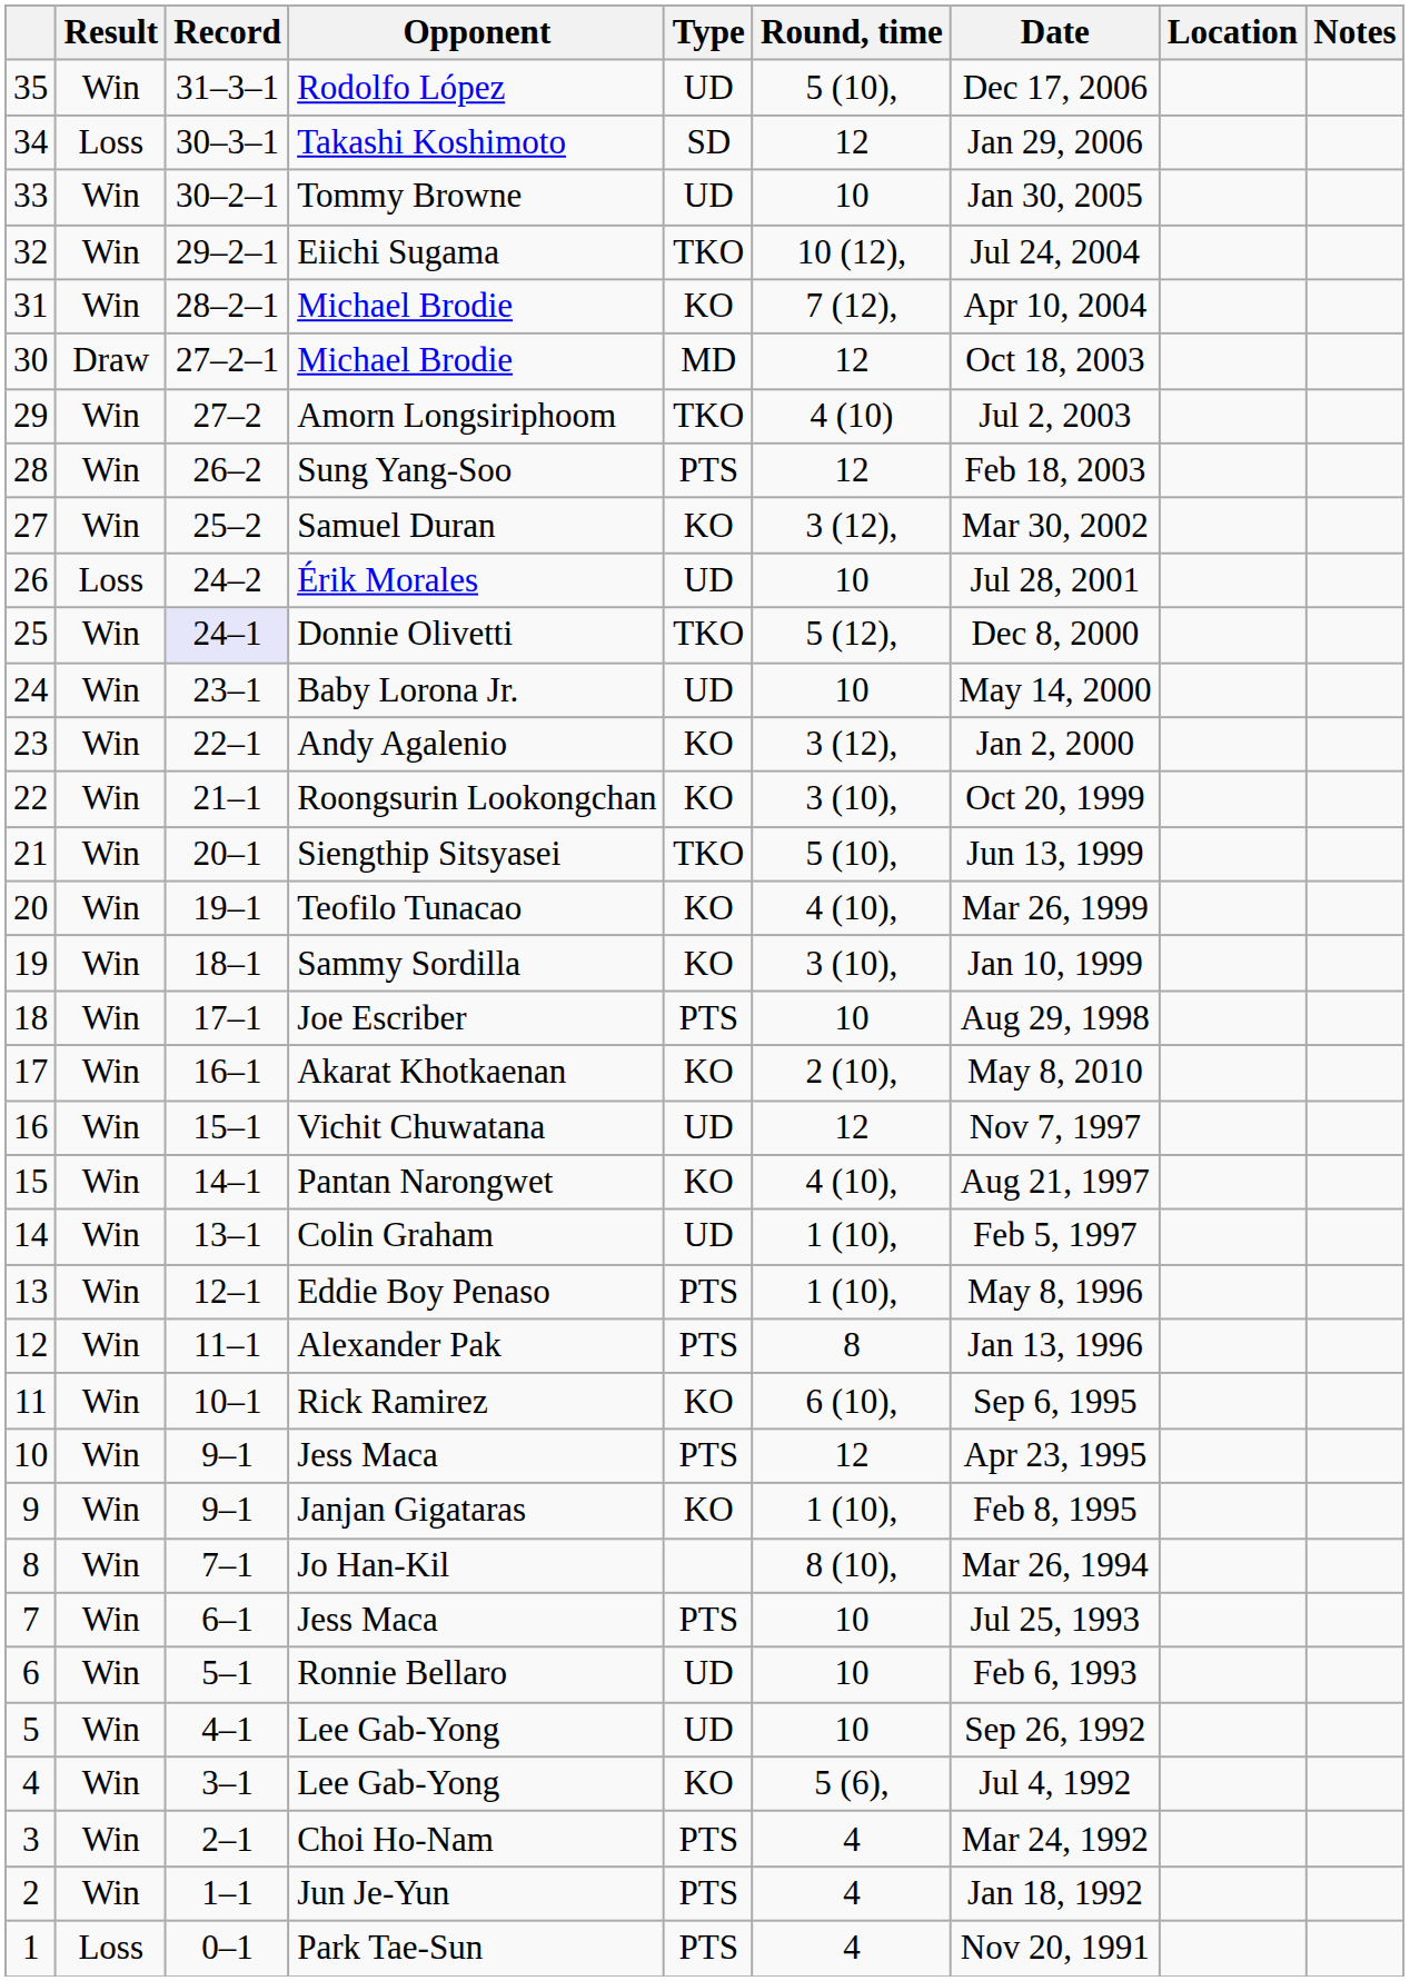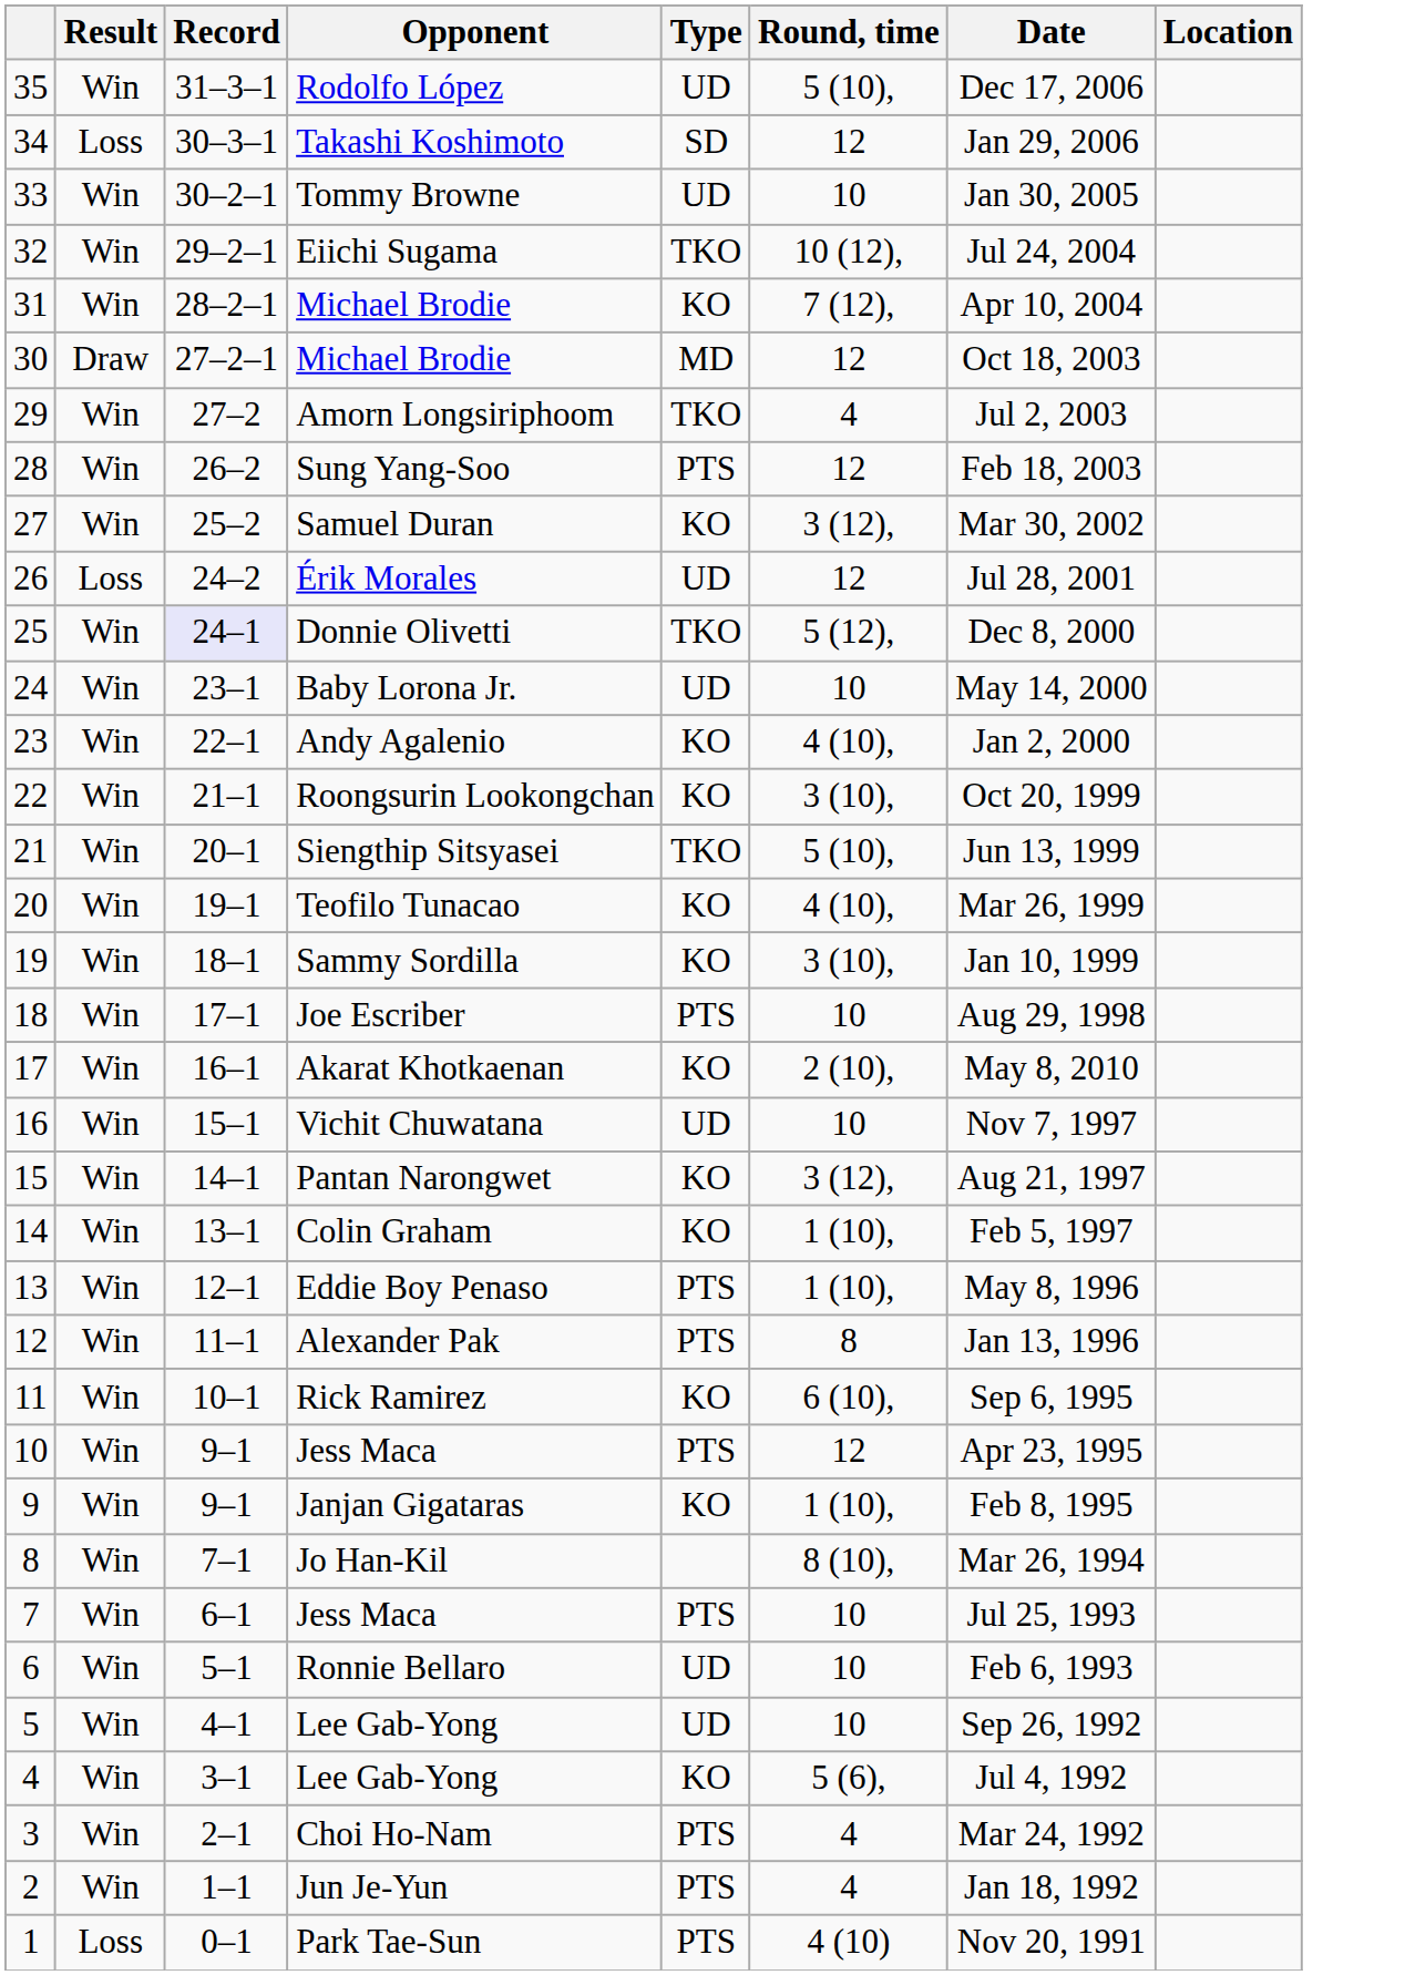 <table class="wikitable" style="text-align:center">
 <tr>
 <th></th>
 <th>Result</th>
 <th>Record</th>
 <th>Opponent</th>
 <th>Type</th>
 <th>Round, time</th>
 <th>Date</th>
 <th>Location</th>
-<th>Notes</th>
 </tr>
 <tr>
 <td>35</td>
 <td>Win</td>
 <td>31–3–1</td>
 <td align=left><a href='#'>Rodolfo López</a></td>
 <td>UD</td>
 <td>5 (10), </td>
 <td>Dec 17, 2006</td>
-<td align=left></td>
 <td align=left></td>
 </tr>
 <tr>
 <td>34</td>
 <td>Loss</td>
 <td>30–3–1</td>
 <td align=left><a href='#'>Takashi Koshimoto</a></td>
 <td>SD</td>
 <td>12</td>
 <td>Jan 29, 2006</td>
 <td align=left></td>
-<td align=left></td>
 </tr>
 <tr>
 <td>33</td>
 <td>Win</td>
 <td>30–2–1</td>
 <td align=left>Tommy Browne</td>
 <td>UD</td>
 <td>10</td>
 <td>Jan 30, 2005</td>
-<td align=left></td>
 <td align=left></td>
 </tr>
 <tr>
 <td>32</td>
 <td>Win</td>
 <td>29–2–1</td>
 <td align=left>Eiichi Sugama</td>
 <td>TKO</td>
 <td>10 (12), </td>
 <td>Jul 24, 2004</td>
 <td align=left></td>
-<td align=left></td>
 </tr>
 <tr>
 <td>31</td>
 <td>Win</td>
 <td>28–2–1</td>
 <td align=left><a href='#'>Michael Brodie</a></td>
 <td>KO</td>
 <td>7 (12), </td>
 <td>Apr 10, 2004</td>
-<td align=left></td>
 <td align=left></td>
 </tr>
 <tr>
 <td>30</td>
 <td>Draw</td>
 <td>27–2–1</td>
 <td align=left><a href='#'>Michael Brodie</a></td>
 <td>MD</td>
 <td>12</td>
 <td>Oct 18, 2003</td>
 <td align=left></td>
-<td align=left></td>
 </tr>
 <tr>
 <td>29</td>
 <td>Win</td>
 <td>27–2</td>
 <td align=left>Amorn Longsiriphoom</td>
 <td>TKO</td>
-<td>4 (10)</td>
+<td>4</td>
 <td>Jul 2, 2003</td>
-<td align=left></td>
 <td align=left></td>
 </tr>
 <tr>
 <td>28</td>
 <td>Win</td>
 <td>26–2</td>
 <td align=left>Sung Yang-Soo</td>
 <td>PTS</td>
 <td>12</td>
 <td>Feb 18, 2003</td>
 <td align=left></td>
-<td align=left></td>
 </tr>
 <tr>
 <td>27</td>
 <td>Win</td>
 <td>25–2</td>
 <td align=left>Samuel Duran</td>
 <td>KO</td>
 <td>3 (12), </td>
 <td>Mar 30, 2002</td>
 <td align=left></td>
-<td align=left></td>
 </tr>
 <tr>
 <td>26</td>
 <td>Loss</td>
 <td>24–2</td>
 <td align=left><a href='#'>Érik Morales</a></td>
 <td>UD</td>
-<td>10</td>
+<td>12</td>
 <td>Jul 28, 2001</td>
-<td align=left></td>
 <td align=left></td>
 </tr>
 <tr>
 <td>25</td>
 <td>Win</td>
 <td style="background: lavender;">24–1</td>
 <td align=left>Donnie Olivetti</td>
 <td>TKO</td>
 <td>5 (12), </td>
 <td>Dec 8, 2000</td>
 <td align=left></td>
-<td align=left></td>
 </tr>
 <tr>
 <td>24</td>
 <td>Win</td>
 <td>23–1</td>
 <td align=left>Baby Lorona Jr.</td>
 <td>UD</td>
 <td>10</td>
 <td>May 14, 2000</td>
 <td align=left></td>
-<td align=left></td>
 </tr>
 <tr>
 <td>23</td>
 <td>Win</td>
 <td>22–1</td>
 <td align=left>Andy Agalenio</td>
 <td>KO</td>
-<td>3 (12), </td>
+<td>4 (10), </td>
 <td>Jan 2, 2000</td>
-<td align=left></td>
 <td align=left></td>
 </tr>
 <tr>
 <td>22</td>
 <td>Win</td>
 <td>21–1</td>
 <td align=left>Roongsurin Lookongchan</td>
 <td>KO</td>
 <td>3 (10), </td>
 <td>Oct 20, 1999</td>
 <td align=left></td>
-<td align=left></td>
 </tr>
 <tr>
 <td>21</td>
 <td>Win</td>
 <td>20–1</td>
 <td align=left>Siengthip Sitsyasei</td>
 <td>TKO</td>
 <td>5 (10), </td>
 <td>Jun 13, 1999</td>
-<td align=left></td>
 <td align=left></td>
 </tr>
 <tr>
 <td>20</td>
 <td>Win</td>
 <td>19–1</td>
 <td align=left>Teofilo Tunacao</td>
 <td>KO</td>
 <td>4 (10), </td>
 <td>Mar 26, 1999</td>
 <td align=left></td>
-<td align=left></td>
 </tr>
 <tr>
 <td>19</td>
 <td>Win</td>
 <td>18–1</td>
 <td align=left>Sammy Sordilla</td>
 <td>KO</td>
 <td>3 (10), </td>
 <td>Jan 10, 1999</td>
-<td align=left></td>
 <td align=left></td>
 </tr>
 <tr>
 <td>18</td>
 <td>Win</td>
 <td>17–1</td>
 <td align=left>Joe Escriber</td>
 <td>PTS</td>
 <td>10</td>
 <td>Aug 29, 1998</td>
 <td align=left></td>
-<td align=left></td>
 </tr>
 <tr>
 <td>17</td>
 <td>Win</td>
 <td>16–1</td>
 <td align=left>Akarat Khotkaenan</td>
 <td>KO</td>
 <td>2 (10), </td>
 <td>May 8, 2010</td>
 <td align=left></td>
-<td align=left></td>
 </tr>
 <tr>
 <td>16</td>
 <td>Win</td>
 <td>15–1</td>
 <td align=left>Vichit Chuwatana</td>
 <td>UD</td>
-<td>12</td>
+<td>10</td>
 <td>Nov 7, 1997</td>
-<td align=left></td>
 <td align=left></td>
 </tr>
 <tr>
 <td>15</td>
 <td>Win</td>
 <td>14–1</td>
 <td align=left>Pantan Narongwet</td>
 <td>KO</td>
-<td>4 (10), </td>
+<td>3 (12), </td>
 <td>Aug 21, 1997</td>
-<td align=left></td>
 <td align=left></td>
 </tr>
 <tr>
 <td>14</td>
 <td>Win</td>
 <td>13–1</td>
 <td align=left>Colin Graham</td>
-<td>UD</td>
+<td>KO</td>
 <td>1 (10), </td>
 <td>Feb 5, 1997</td>
-<td align=left></td>
 <td align=left></td>
 </tr>
 <tr>
 <td>13</td>
 <td>Win</td>
 <td>12–1</td>
 <td align=left>Eddie Boy Penaso</td>
 <td>PTS</td>
 <td>1 (10), </td>
 <td>May 8, 1996</td>
 <td align=left></td>
-<td align=left></td>
 </tr>
 <tr>
 <td>12</td>
 <td>Win</td>
 <td>11–1</td>
 <td align=left>Alexander Pak</td>
 <td>PTS</td>
 <td>8</td>
 <td>Jan 13, 1996</td>
-<td align=left></td>
 <td align=left></td>
 </tr>
 <tr>
 <td>11</td>
 <td>Win</td>
 <td>10–1</td>
 <td align=left>Rick Ramirez</td>
 <td>KO</td>
 <td>6 (10), </td>
 <td>Sep 6, 1995</td>
 <td align=left></td>
-<td align=left></td>
 </tr>
 <tr>
 <td>10</td>
 <td>Win</td>
 <td>9–1</td>
 <td align=left>Jess Maca</td>
 <td>PTS</td>
 <td>12</td>
 <td>Apr 23, 1995</td>
-<td align=left></td>
 <td align=left></td>
 </tr>
 <tr>
 <td>9</td>
 <td>Win</td>
 <td>9–1</td>
 <td align=left>Janjan Gigataras</td>
 <td>KO</td>
 <td>1 (10), </td>
 <td>Feb 8, 1995</td>
 <td align=left></td>
-<td align=left></td>
 </tr>
 <tr>
 <td>8</td>
 <td>Win</td>
 <td>7–1</td>
 <td align=left>Jo Han-Kil</td>
 <td></td>
 <td>8 (10), </td>
 <td>Mar 26, 1994</td>
-<td align=left></td>
 <td align=left></td>
 </tr>
 <tr>
 <td>7</td>
 <td>Win</td>
 <td>6–1</td>
 <td align=left>Jess Maca</td>
 <td>PTS</td>
 <td>10</td>
 <td>Jul 25, 1993</td>
 <td align=left></td>
-<td align=left></td>
 </tr>
 <tr>
 <td>6</td>
 <td>Win</td>
 <td>5–1</td>
 <td align=left>Ronnie Bellaro</td>
 <td>UD</td>
 <td>10</td>
 <td>Feb 6, 1993</td>
-<td align=left></td>
 <td align=left></td>
 </tr>
 <tr>
 <td>5</td>
 <td>Win</td>
 <td>4–1</td>
 <td align=left>Lee Gab-Yong</td>
 <td>UD</td>
 <td>10</td>
 <td>Sep 26, 1992</td>
 <td align=left></td>
-<td align=left></td>
 </tr>
 <tr>
 <td>4</td>
 <td>Win</td>
 <td>3–1</td>
 <td align=left>Lee Gab-Yong</td>
 <td>KO</td>
 <td>5 (6), </td>
 <td>Jul 4, 1992</td>
-<td align=left></td>
 <td align=left></td>
 </tr>
 <tr>
 <td>3</td>
 <td>Win</td>
 <td>2–1</td>
 <td align=left>Choi Ho-Nam</td>
 <td>PTS</td>
 <td>4</td>
 <td>Mar 24, 1992</td>
 <td align=left></td>
-<td align=left></td>
 </tr>
 <tr>
 <td>2</td>
 <td>Win</td>
 <td>1–1</td>
 <td align=left>Jun Je-Yun</td>
 <td>PTS</td>
 <td>4</td>
 <td>Jan 18, 1992</td>
 <td align=left></td>
-<td align=left></td>
 </tr>
 <tr>
 <td>1</td>
 <td>Loss</td>
 <td>0–1</td>
 <td align=left>Park Tae-Sun</td>
 <td>PTS</td>
-<td>4</td>
+<td>4 (10)</td>
 <td>Nov 20, 1991</td>
-<td align=left></td>
 <td align=left></td>
 </tr>
 </table>
